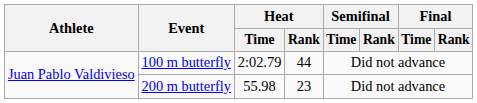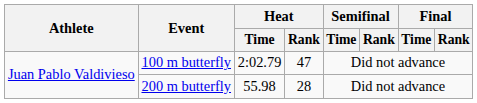 <table class=wikitable style="font-size:90%">
 <tr>
 <th rowspan="2">Athlete</th>
 <th rowspan="2">Event</th>
 <th colspan="2">Heat</th>
 <th colspan="2">Semifinal</th>
 <th colspan="2">Final</th>
 </tr>
 <tr style="font-size:95%">
 <th>Time</th>
 <th>Rank</th>
 <th>Time</th>
 <th>Rank</th>
 <th>Time</th>
 <th>Rank</th>
 </tr>
 <tr align=center>
 <td align=left rowspan=2><a href='#'>Juan Pablo Valdivieso</a></td>
 <td align=left><a href='#'>100 m butterfly</a></td>
 <td>2:02.79</td>
-<td>44</td>
+<td>47</td>
 <td colspan=4>Did not advance</td>
 </tr>
 <tr align=center>
 <td align=left><a href='#'>200 m butterfly</a></td>
 <td>55.98</td>
-<td>23</td>
+<td>28</td>
 <td colspan=4>Did not advance</td>
 </tr>
 </table>
